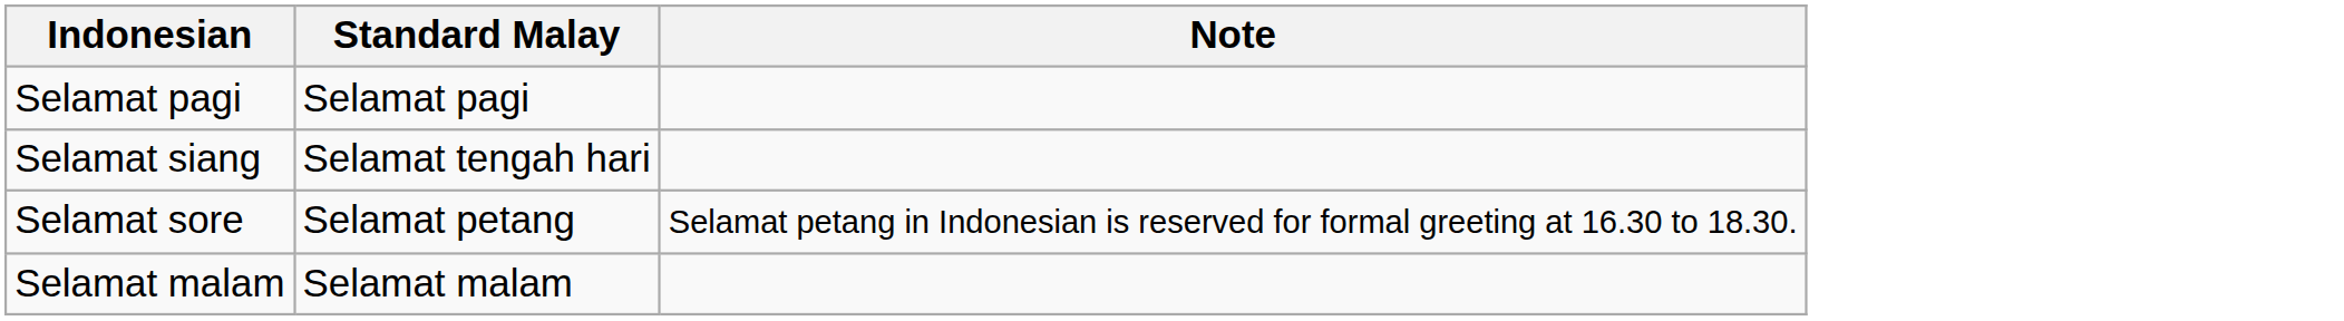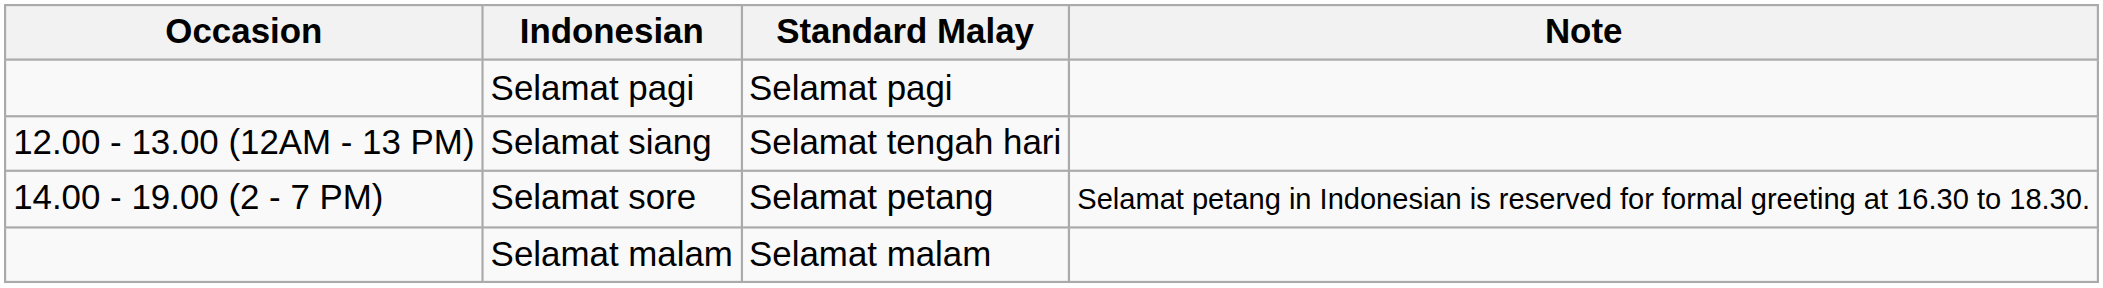 <table class="wikitable">
 <tr>
+<th>Occasion</th>
 <th>Indonesian</th>
 <th>Standard Malay</th>
 <th>Note</th>
 </tr>
 <tr>
+<td></td>
 <td>Selamat pagi</td>
 <td>Selamat pagi</td>
 <td></td>
 </tr>
 <tr>
+<td>12.00 - 13.00 (12AM - 13 PM)</td>
 <td>Selamat siang</td>
 <td>Selamat tengah hari</td>
 <td></td>
 </tr>
 <tr>
+<td>14.00 - 19.00 (2 - 7 PM)</td>
 <td>Selamat sore</td>
 <td>Selamat petang</td>
 <td><small>Selamat petang in Indonesian is reserved for formal greeting at 16.30 to 18.30.</small></td>
 </tr>
 <tr>
+<td></td>
 <td>Selamat malam</td>
 <td>Selamat malam</td>
 <td></td>
 </tr>
 </table>
